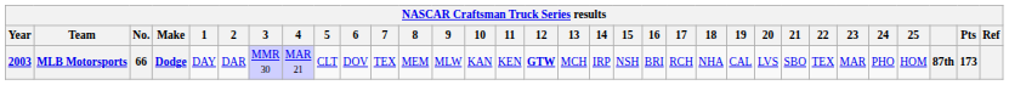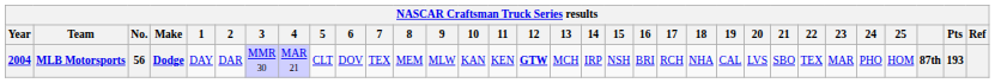 <table class="wikitable" style="text-align:center; font-size:75%">
 <tr>
 <th colspan=45><a href='#'>NASCAR Craftsman Truck Series</a> results</th>
 </tr>
 <tr>
 <th>Year</th>
 <th>Team</th>
 <th>No.</th>
 <th>Make</th>
 <th>1</th>
 <th>2</th>
 <th>3</th>
 <th>4</th>
 <th>5</th>
 <th>6</th>
 <th>7</th>
 <th>8</th>
 <th>9</th>
 <th>10</th>
 <th>11</th>
 <th>12</th>
 <th>13</th>
 <th>14</th>
 <th>15</th>
 <th>16</th>
 <th>17</th>
 <th>18</th>
 <th>19</th>
 <th>20</th>
 <th>21</th>
 <th>22</th>
 <th>23</th>
 <th>24</th>
 <th>25</th>
 <th></th>
 <th>Pts</th>
 <th>Ref</th>
 </tr>
 <tr>
-<th><a href='#'>2003</a></th>
+<th><a href='#'>2004</a></th>
 <th><a href='#'>MLB Motorsports</a></th>
-<th>66</th>
+<th>56</th>
 <th><a href='#'>Dodge</a></th>
 <td><a href='#'>DAY</a></td>
 <td><a href='#'>DAR</a></td>
 <td style="background:#CFCFFF;"><a href='#'>MMR</a><br><small>30</small></td>
 <td style="background:#CFCFFF;"><a href='#'>MAR</a><br><small>21</small></td>
 <td><a href='#'>CLT</a></td>
 <td><a href='#'>DOV</a></td>
 <td><a href='#'>TEX</a></td>
 <td><a href='#'>MEM</a></td>
 <td><a href='#'>MLW</a></td>
 <td><a href='#'>KAN</a></td>
 <td><a href='#'>KEN</a></td>
 <td><strong><a href='#'>GTW</a></strong></td>
 <td><a href='#'>MCH</a></td>
 <td><a href='#'>IRP</a></td>
 <td><a href='#'>NSH</a></td>
 <td><a href='#'>BRI</a></td>
 <td><a href='#'>RCH</a></td>
 <td><a href='#'>NHA</a></td>
 <td><a href='#'>CAL</a></td>
 <td><a href='#'>LVS</a></td>
 <td><a href='#'>SBO</a></td>
 <td><a href='#'>TEX</a></td>
 <td><a href='#'>MAR</a></td>
 <td><a href='#'>PHO</a></td>
 <td><a href='#'>HOM</a></td>
 <th>87th</th>
-<th>173</th>
+<th>193</th>
 <th></th>
 </tr>
 </table>
